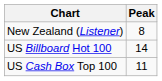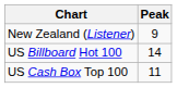 <table class="wikitable sortable">
 <tr>
 <th scope="col">Chart</th>
 <th scope="col">Peak</th>
 </tr>
 <tr>
 <td>New Zealand (<em><a href='#'>Listener</a></em>)</td>
-<td style="text-align:center;">8</td>
+<td style="text-align:center;">9</td>
 </tr>
 <tr>
 <td>US <em><a href='#'>Billboard</a></em> <a href='#'>Hot 100</a></td>
 <td style="text-align:center;">14</td>
 </tr>
 <tr>
 <td>US <a href='#'><em>Cash Box</em></a> Top 100</td>
 <td style="text-align:center;">11</td>
 </tr>
 </table>
